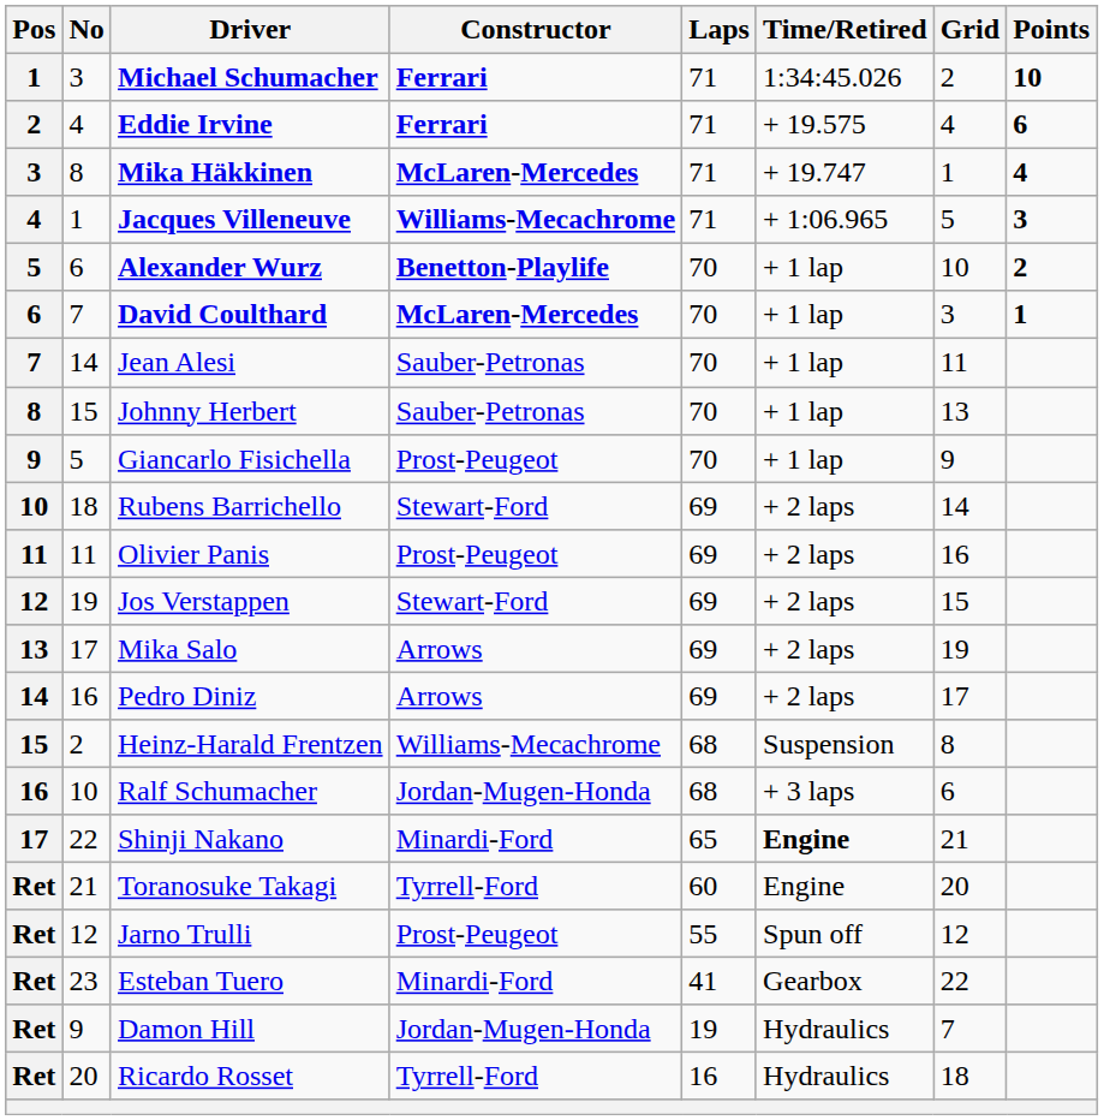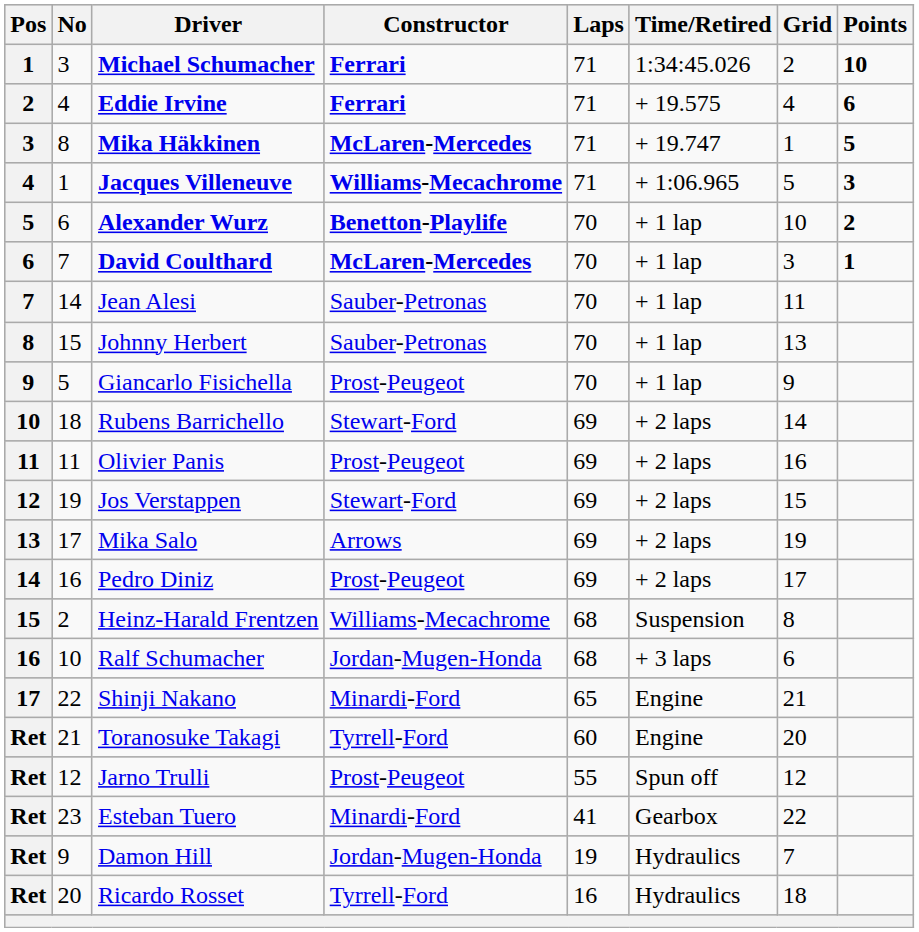 <table class="wikitable" style="font-size: 95%;">
 <tr>
 <th>Pos</th>
 <th>No</th>
 <th>Driver</th>
 <th>Constructor</th>
 <th>Laps</th>
 <th>Time/Retired</th>
 <th>Grid</th>
 <th>Points</th>
 </tr>
 <tr>
 <th>1</th>
 <td>3</td>
 <td> <strong><a href='#'>Michael Schumacher</a></strong></td>
 <td><strong><a href='#'>Ferrari</a></strong></td>
 <td>71</td>
 <td>1:34:45.026</td>
 <td>2</td>
 <td><strong>10</strong></td>
 </tr>
 <tr>
 <th>2</th>
 <td>4</td>
 <td> <strong><a href='#'>Eddie Irvine</a></strong></td>
 <td><strong><a href='#'>Ferrari</a></strong></td>
 <td>71</td>
 <td>+ 19.575</td>
 <td>4</td>
 <td><strong>6</strong></td>
 </tr>
 <tr>
 <th>3</th>
 <td>8</td>
 <td> <strong><a href='#'>Mika Häkkinen</a></strong></td>
 <td><strong><a href='#'>McLaren</a>-<a href='#'>Mercedes</a></strong></td>
 <td>71</td>
 <td>+ 19.747</td>
 <td>1</td>
-<td><strong>4</strong></td>
+<td><strong>5</strong></td>
 </tr>
 <tr>
 <th>4</th>
 <td>1</td>
 <td> <strong><a href='#'>Jacques Villeneuve</a></strong></td>
 <td><strong><a href='#'>Williams</a>-<a href='#'>Mecachrome</a></strong></td>
 <td>71</td>
 <td>+ 1:06.965</td>
 <td>5</td>
 <td><strong>3</strong></td>
 </tr>
 <tr>
 <th>5</th>
 <td>6</td>
 <td> <strong><a href='#'>Alexander Wurz</a></strong></td>
 <td><strong><a href='#'>Benetton</a>-<a href='#'>Playlife</a></strong></td>
 <td>70</td>
 <td>+ 1 lap</td>
 <td>10</td>
 <td><strong>2</strong></td>
 </tr>
 <tr>
 <th>6</th>
 <td>7</td>
 <td> <strong><a href='#'>David Coulthard</a></strong></td>
 <td><strong><a href='#'>McLaren</a>-<a href='#'>Mercedes</a></strong></td>
 <td>70</td>
 <td>+ 1 lap</td>
 <td>3</td>
 <td><strong>1</strong></td>
 </tr>
 <tr>
 <th>7</th>
 <td>14</td>
 <td> <a href='#'>Jean Alesi</a></td>
 <td><a href='#'>Sauber</a>-<a href='#'>Petronas</a></td>
 <td>70</td>
 <td>+ 1 lap</td>
 <td>11</td>
 <td> </td>
 </tr>
 <tr>
 <th>8</th>
 <td>15</td>
 <td> <a href='#'>Johnny Herbert</a></td>
 <td><a href='#'>Sauber</a>-<a href='#'>Petronas</a></td>
 <td>70</td>
 <td>+ 1 lap</td>
 <td>13</td>
 <td> </td>
 </tr>
 <tr>
 <th>9</th>
 <td>5</td>
 <td> <a href='#'>Giancarlo Fisichella</a></td>
 <td><a href='#'>Prost</a>-<a href='#'>Peugeot</a></td>
 <td>70</td>
 <td>+ 1 lap</td>
 <td>9</td>
 <td> </td>
 </tr>
 <tr>
 <th>10</th>
 <td>18</td>
 <td> <a href='#'>Rubens Barrichello</a></td>
 <td><a href='#'>Stewart</a>-<a href='#'>Ford</a></td>
 <td>69</td>
 <td>+ 2 laps</td>
 <td>14</td>
 <td> </td>
 </tr>
 <tr>
 <th>11</th>
 <td>11</td>
 <td> <a href='#'>Olivier Panis</a></td>
 <td><a href='#'>Prost</a>-<a href='#'>Peugeot</a></td>
 <td>69</td>
 <td>+ 2 laps</td>
 <td>16</td>
 <td> </td>
 </tr>
 <tr>
 <th>12</th>
 <td>19</td>
 <td> <a href='#'>Jos Verstappen</a></td>
 <td><a href='#'>Stewart</a>-<a href='#'>Ford</a></td>
 <td>69</td>
 <td>+ 2 laps</td>
 <td>15</td>
 <td> </td>
 </tr>
 <tr>
 <th>13</th>
 <td>17</td>
 <td> <a href='#'>Mika Salo</a></td>
 <td><a href='#'>Arrows</a></td>
 <td>69</td>
 <td>+ 2 laps</td>
 <td>19</td>
 <td> </td>
 </tr>
 <tr>
 <th>14</th>
 <td>16</td>
 <td> <a href='#'>Pedro Diniz</a></td>
-<td><a href='#'>Arrows</a></td>
+<td><a href='#'>Prost</a>-<a href='#'>Peugeot</a></td>
 <td>69</td>
 <td>+ 2 laps</td>
 <td>17</td>
 <td> </td>
 </tr>
 <tr>
 <th>15</th>
 <td>2</td>
 <td> <a href='#'>Heinz-Harald Frentzen</a></td>
 <td><a href='#'>Williams</a>-<a href='#'>Mecachrome</a></td>
 <td>68</td>
 <td>Suspension</td>
 <td>8</td>
 <td> </td>
 </tr>
 <tr>
 <th>16</th>
 <td>10</td>
 <td> <a href='#'>Ralf Schumacher</a></td>
 <td><a href='#'>Jordan</a>-<a href='#'>Mugen-Honda</a></td>
 <td>68</td>
 <td>+ 3 laps</td>
 <td>6</td>
 <td> </td>
 </tr>
 <tr>
 <th>17</th>
 <td>22</td>
 <td> <a href='#'>Shinji Nakano</a></td>
 <td><a href='#'>Minardi</a>-<a href='#'>Ford</a></td>
 <td>65</td>
-<td><strong>Engine</strong></td>
+<td>Engine</td>
 <td>21</td>
 <td> </td>
 </tr>
 <tr>
 <th>Ret</th>
 <td>21</td>
 <td> <a href='#'>Toranosuke Takagi</a></td>
 <td><a href='#'>Tyrrell</a>-<a href='#'>Ford</a></td>
 <td>60</td>
 <td>Engine</td>
 <td>20</td>
 <td> </td>
 </tr>
 <tr>
 <th>Ret</th>
 <td>12</td>
 <td> <a href='#'>Jarno Trulli</a></td>
 <td><a href='#'>Prost</a>-<a href='#'>Peugeot</a></td>
 <td>55</td>
 <td>Spun off</td>
 <td>12</td>
 <td> </td>
 </tr>
 <tr>
 <th>Ret</th>
 <td>23</td>
 <td> <a href='#'>Esteban Tuero</a></td>
 <td><a href='#'>Minardi</a>-<a href='#'>Ford</a></td>
 <td>41</td>
 <td>Gearbox</td>
 <td>22</td>
 <td> </td>
 </tr>
 <tr>
 <th>Ret</th>
 <td>9</td>
 <td> <a href='#'>Damon Hill</a></td>
 <td><a href='#'>Jordan</a>-<a href='#'>Mugen-Honda</a></td>
 <td>19</td>
 <td>Hydraulics</td>
 <td>7</td>
 <td> </td>
 </tr>
 <tr>
 <th>Ret</th>
 <td>20</td>
 <td> <a href='#'>Ricardo Rosset</a></td>
 <td><a href='#'>Tyrrell</a>-<a href='#'>Ford</a></td>
 <td>16</td>
 <td>Hydraulics</td>
 <td>18</td>
 <td> </td>
 </tr>
 <tr>
 <th colspan="8"></th>
 </tr>
 </table>
